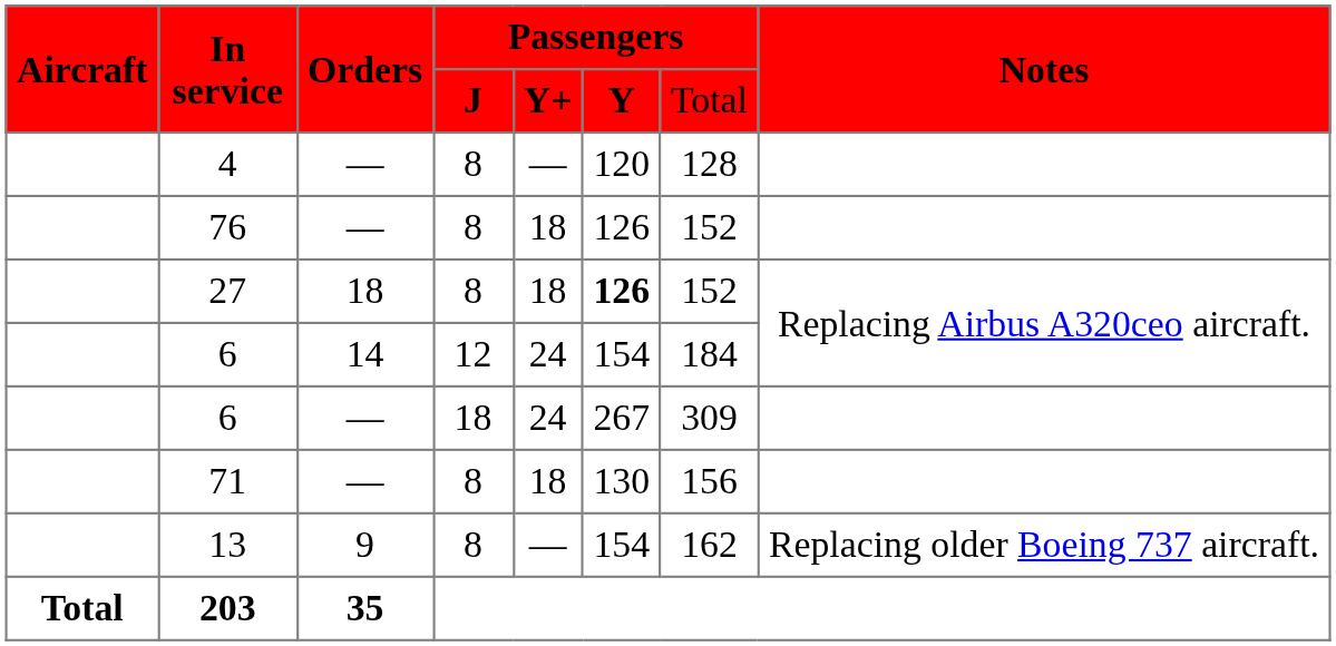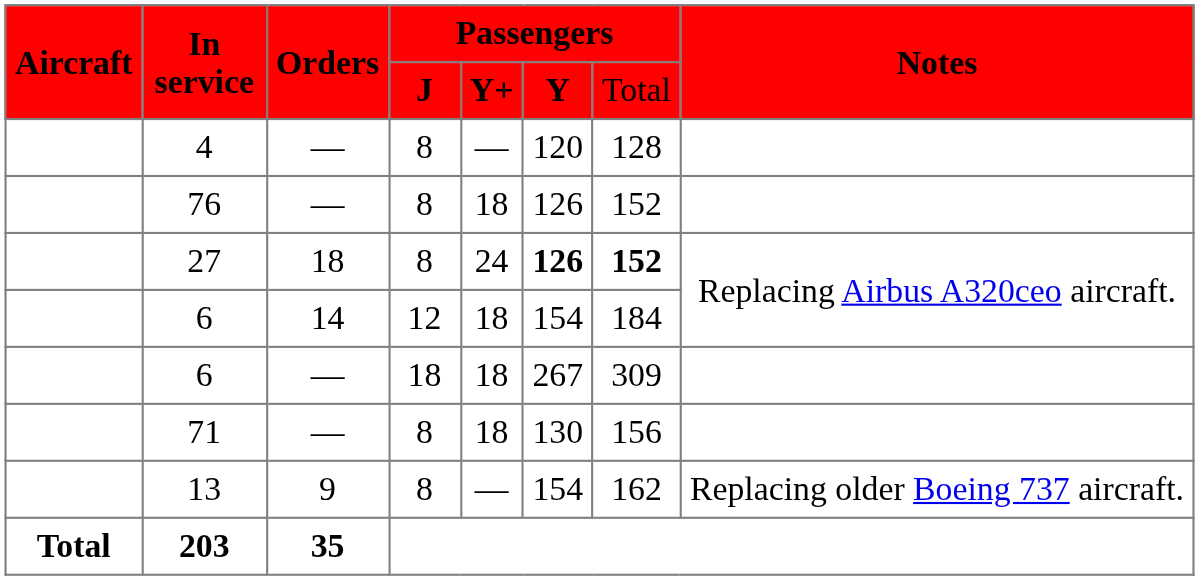 <table class="toccolours" border="1" cellpadding="4" style="border-collapse:collapse;text-align:center;margin:auto;">
 <tr bgcolor=red>
 <th rowspan="2"><span>Aircraft</span></th>
 <th rowspan="2" style="width:50px;"><span>In service</span></th>
 <th rowspan="2" style="width:40px;"><span>Orders</span></th>
 <th colspan="4"><span>Passengers</span></th>
 <th rowspan="2"><span>Notes</span></th>
 </tr>
 <tr bgcolor="red">
 <th style="width:25px;"><abbr><span>J</span></abbr></th>
 <th><abbr><span>Y+</span></abbr></th>
 <th><abbr><span>Y</span></abbr></th>
 <td><abbr><span>Total</span></abbr></td>
 </tr>
 <tr>
 <td></td>
 <td>4</td>
 <td>—</td>
 <td>8</td>
 <td>—</td>
 <td>120</td>
 <td>128</td>
 <td></td>
 </tr>
 <tr>
 <td></td>
 <td>76</td>
 <td>—</td>
 <td>8</td>
 <td>18</td>
 <td>126</td>
 <td>152</td>
 <td></td>
 </tr>
 <tr>
 <td></td>
 <td>27</td>
 <td>18</td>
 <td>8</td>
-<td>18</td>
+<td>24</td>
 <td><strong>126</strong></td>
-<td>152</td>
+<td><strong>152</strong></td>
 <td rowspan="2">Replacing <a href='#'>Airbus A320ceo</a> aircraft.</td>
 </tr>
 <tr>
 <td></td>
 <td>6</td>
 <td>14</td>
 <td>12</td>
-<td>24</td>
+<td>18</td>
 <td>154</td>
 <td>184</td>
 </tr>
 <tr>
 <td></td>
 <td>6</td>
 <td>—</td>
 <td>18</td>
-<td>24</td>
+<td>18</td>
 <td>267</td>
 <td>309</td>
 <td></td>
 </tr>
 <tr>
 <td></td>
 <td>71</td>
 <td>—</td>
 <td>8</td>
 <td>18</td>
 <td>130</td>
 <td>156</td>
 <td></td>
 </tr>
 <tr>
 <td></td>
 <td>13</td>
 <td>9</td>
 <td>8</td>
 <td>—</td>
 <td>154</td>
 <td>162</td>
 <td>Replacing older <a href='#'>Boeing 737</a> aircraft.</td>
 </tr>
 <tr>
 <th>Total</th>
 <th>203</th>
 <th>35</th>
 <th colspan="5"></th>
 </tr>
 </table>
